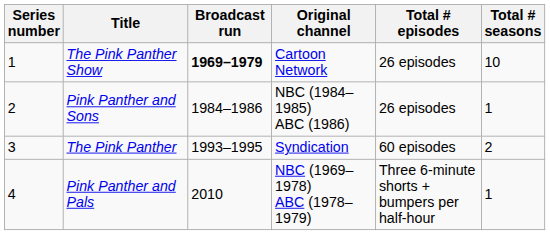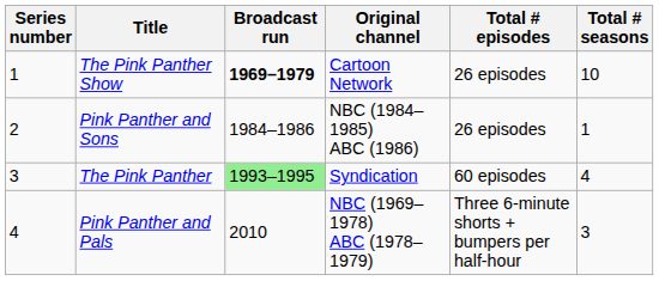 <table class="wikitable">
 <tr>
 <th style="width:30px;">Series number</th>
 <th style="width:250px;">Title</th>
 <th style="width:100px;">Broadcast run</th>
 <th style="width:150px;">Original channel</th>
 <th style="width:175px;">Total # episodes</th>
 <th style="width:30px;">Total # seasons</th>
 </tr>
 <tr>
 <td>1</td>
 <td><em><a href='#'>The Pink Panther Show</a></em></td>
 <td><strong>1969–1979</strong></td>
 <td><a href='#'>Cartoon Network</a></td>
 <td>26 episodes</td>
 <td>10</td>
 </tr>
 <tr>
 <td>2</td>
 <td><em><a href='#'>Pink Panther and Sons</a></em></td>
 <td>1984–1986</td>
 <td>NBC (1984–1985)<br>ABC (1986)</td>
 <td>26 episodes</td>
 <td>1</td>
 </tr>
 <tr>
 <td>3</td>
 <td><em><a href='#'>The Pink Panther</a></em></td>
-<td>1993–1995</td>
+<td style="background: lightgreen;">1993–1995</td>
 <td><a href='#'>Syndication</a></td>
 <td>60 episodes</td>
-<td>2</td>
+<td>4</td>
 </tr>
 <tr>
 <td>4</td>
 <td><em><a href='#'>Pink Panther and Pals</a></em></td>
 <td>2010</td>
 <td><a href='#'>NBC</a> (1969–1978)<br><a href='#'>ABC</a> (1978–1979)</td>
 <td>Three 6-minute shorts + bumpers per half-hour</td>
-<td>1</td>
+<td>3</td>
 </tr>
 </table>
